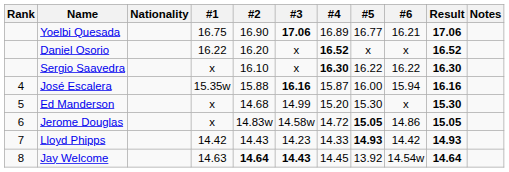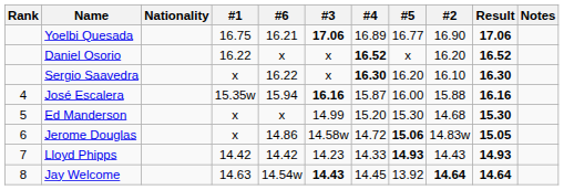 <table class="wikitable sortable" style="text-align:center;font-size:95%">
 <tr>
 <th>Rank</th>
 <th>Name</th>
 <th>Nationality</th>
 <th>#1</th>
-<th>#2</th>
+<th>#6</th>
 <th>#3</th>
 <th>#4</th>
 <th>#5</th>
-<th>#6</th>
+<th>#2</th>
 <th>Result</th>
 <th>Notes</th>
 </tr>
 <tr>
 <td></td>
 <td align=left><a href='#'>Yoelbi Quesada</a></td>
 <td align=left></td>
 <td>16.75</td>
-<td>16.90</td>
+<td>16.21</td>
 <td><strong>17.06</strong></td>
 <td>16.89</td>
 <td>16.77</td>
-<td>16.21</td>
+<td>16.90</td>
 <td><strong>17.06</strong></td>
 <td></td>
 </tr>
 <tr>
 <td></td>
 <td align=left><a href='#'>Daniel Osorio</a></td>
 <td align=left></td>
 <td>16.22</td>
-<td>16.20</td>
+<td>x</td>
 <td>x</td>
 <td><strong>16.52</strong></td>
 <td>x</td>
-<td>x</td>
+<td>16.20</td>
 <td><strong>16.52</strong></td>
 <td></td>
 </tr>
 <tr>
 <td></td>
 <td align=left><a href='#'>Sergio Saavedra</a></td>
 <td align=left></td>
 <td>x</td>
-<td>16.10</td>
+<td>16.22</td>
 <td>x</td>
 <td><strong>16.30</strong></td>
-<td>16.22</td>
-<td>16.22</td>
+<td>16.20</td>
+<td>16.10</td>
 <td><strong>16.30</strong></td>
 <td></td>
 </tr>
 <tr>
 <td>4</td>
 <td align=left><a href='#'>José Escalera</a></td>
 <td align=left></td>
 <td>15.35w</td>
-<td>15.88</td>
+<td>15.94</td>
 <td><strong>16.16</strong></td>
 <td>15.87</td>
 <td>16.00</td>
-<td>15.94</td>
+<td>15.88</td>
 <td><strong>16.16</strong></td>
 <td></td>
 </tr>
 <tr>
 <td>5</td>
 <td align=left><a href='#'>Ed Manderson</a></td>
 <td align=left></td>
 <td>x</td>
-<td>14.68</td>
+<td>x</td>
 <td>14.99</td>
 <td>15.20</td>
 <td>15.30</td>
-<td>x</td>
+<td>14.68</td>
 <td><strong>15.30</strong></td>
 <td></td>
 </tr>
 <tr>
 <td>6</td>
 <td align=left><a href='#'>Jerome Douglas</a></td>
 <td align=left></td>
 <td>x</td>
-<td>14.83w</td>
+<td>14.86</td>
 <td>14.58w</td>
 <td>14.72</td>
-<td><strong>15.05</strong></td>
-<td>14.86</td>
+<td><strong>15.06</strong></td>
+<td>14.83w</td>
 <td><strong>15.05</strong></td>
 <td></td>
 </tr>
 <tr>
 <td>7</td>
 <td align=left><a href='#'>Lloyd Phipps</a></td>
 <td align=left></td>
 <td>14.42</td>
-<td>14.43</td>
+<td>14.42</td>
 <td>14.23</td>
 <td>14.33</td>
 <td><strong>14.93</strong></td>
-<td>14.42</td>
+<td>14.43</td>
 <td><strong>14.93</strong></td>
 <td></td>
 </tr>
 <tr>
 <td>8</td>
 <td align=left><a href='#'>Jay Welcome</a></td>
 <td align=left></td>
 <td>14.63</td>
-<td><strong>14.64</strong></td>
+<td>14.54w</td>
 <td><strong>14.43</strong></td>
 <td>14.45</td>
 <td>13.92</td>
-<td>14.54w</td>
+<td><strong>14.64</strong></td>
 <td><strong>14.64</strong></td>
 <td></td>
 </tr>
 </table>
